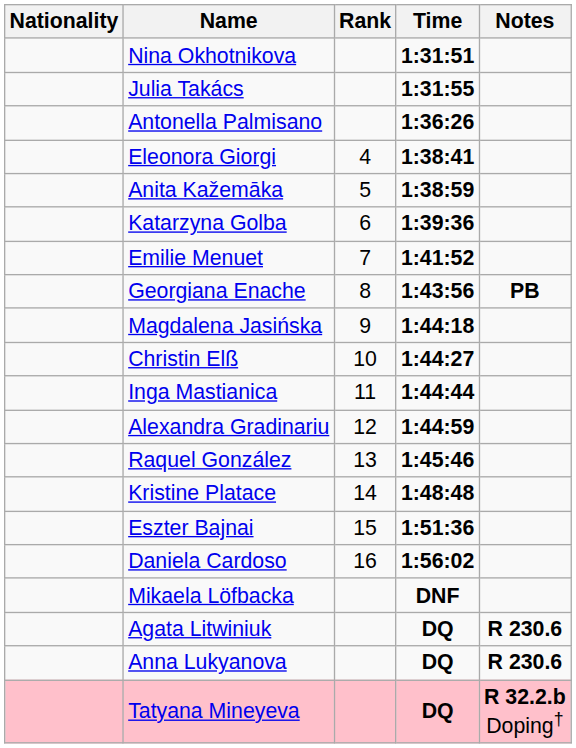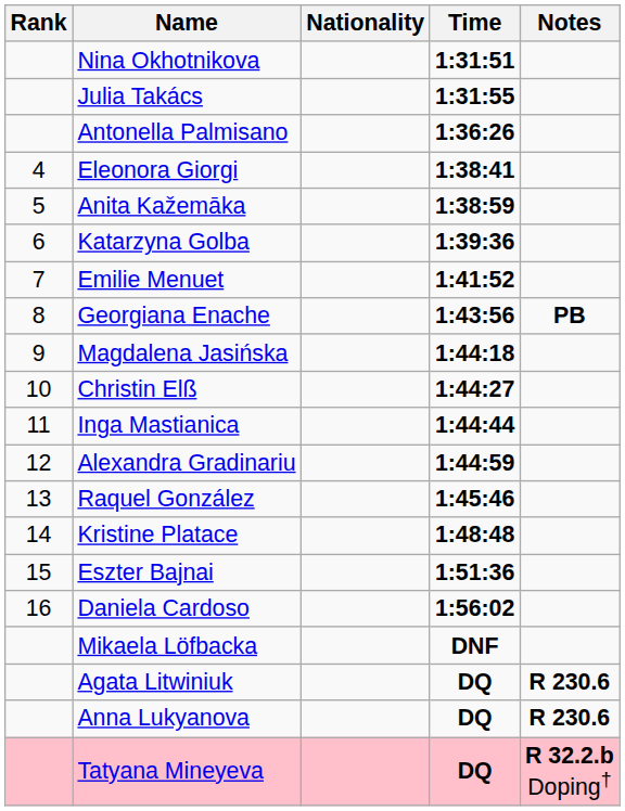 <table class="wikitable sortable" style="text-align:center">
 <tr>
+<th>Rank</th>
+<th>Name</th>
 <th>Nationality</th>
-<th>Name</th>
-<th>Rank</th>
 <th>Time</th>
 <th>Notes</th>
 </tr>
 <tr>
+<td></td>
+<td align=left><a href='#'>Nina Okhotnikova</a></td>
 <td align=left></td>
-<td align=left><a href='#'>Nina Okhotnikova</a></td>
-<td></td>
 <td><strong>1:31:51</strong></td>
 <td></td>
 </tr>
 <tr>
+<td></td>
+<td align=left><a href='#'>Julia Takács</a></td>
 <td align=left></td>
-<td align=left><a href='#'>Julia Takács</a></td>
-<td></td>
 <td><strong>1:31:55</strong></td>
 <td></td>
 </tr>
 <tr>
+<td></td>
+<td align=left><a href='#'>Antonella Palmisano</a></td>
 <td align=left></td>
-<td align=left><a href='#'>Antonella Palmisano</a></td>
-<td></td>
 <td><strong>1:36:26</strong></td>
 <td></td>
 </tr>
 <tr>
+<td>4</td>
+<td align=left><a href='#'>Eleonora Giorgi</a></td>
 <td align=left></td>
-<td align=left><a href='#'>Eleonora Giorgi</a></td>
-<td>4</td>
 <td><strong>1:38:41</strong></td>
 <td></td>
 </tr>
 <tr>
+<td>5</td>
+<td align=left><a href='#'>Anita Kažemāka</a></td>
 <td align=left></td>
-<td align=left><a href='#'>Anita Kažemāka</a></td>
-<td>5</td>
 <td><strong>1:38:59</strong></td>
 <td></td>
 </tr>
 <tr>
+<td>6</td>
+<td align=left><a href='#'>Katarzyna Golba</a></td>
 <td align=left></td>
-<td align=left><a href='#'>Katarzyna Golba</a></td>
-<td>6</td>
 <td><strong>1:39:36</strong></td>
 <td></td>
 </tr>
 <tr>
+<td>7</td>
+<td align=left><a href='#'>Emilie Menuet</a></td>
 <td align=left></td>
-<td align=left><a href='#'>Emilie Menuet</a></td>
-<td>7</td>
 <td><strong>1:41:52</strong></td>
 <td></td>
 </tr>
 <tr>
+<td>8</td>
+<td align=left><a href='#'>Georgiana Enache</a></td>
 <td align=left></td>
-<td align=left><a href='#'>Georgiana Enache</a></td>
-<td>8</td>
 <td><strong>1:43:56</strong></td>
 <td><strong>PB</strong></td>
 </tr>
 <tr>
+<td>9</td>
+<td align=left><a href='#'>Magdalena Jasińska</a></td>
 <td align=left></td>
-<td align=left><a href='#'>Magdalena Jasińska</a></td>
-<td>9</td>
 <td><strong>1:44:18</strong></td>
 <td></td>
 </tr>
 <tr>
+<td>10</td>
+<td align=left><a href='#'>Christin Elß</a></td>
 <td align=left></td>
-<td align=left><a href='#'>Christin Elß</a></td>
-<td>10</td>
 <td><strong>1:44:27</strong></td>
 <td></td>
 </tr>
 <tr>
+<td>11</td>
+<td align=left><a href='#'>Inga Mastianica</a></td>
 <td align=left></td>
-<td align=left><a href='#'>Inga Mastianica</a></td>
-<td>11</td>
 <td><strong>1:44:44</strong></td>
 <td></td>
 </tr>
 <tr>
+<td>12</td>
+<td align=left><a href='#'>Alexandra Gradinariu</a></td>
 <td align=left></td>
-<td align=left><a href='#'>Alexandra Gradinariu</a></td>
-<td>12</td>
 <td><strong>1:44:59</strong></td>
 <td></td>
 </tr>
 <tr>
+<td>13</td>
+<td align=left><a href='#'>Raquel González</a></td>
 <td align=left></td>
-<td align=left><a href='#'>Raquel González</a></td>
-<td>13</td>
 <td><strong>1:45:46</strong></td>
 <td></td>
 </tr>
 <tr>
+<td>14</td>
+<td align=left><a href='#'>Kristine Platace</a></td>
 <td align=left></td>
-<td align=left><a href='#'>Kristine Platace</a></td>
-<td>14</td>
 <td><strong>1:48:48</strong></td>
 <td></td>
 </tr>
 <tr>
+<td>15</td>
+<td align=left><a href='#'>Eszter Bajnai</a></td>
 <td align=left></td>
-<td align=left><a href='#'>Eszter Bajnai</a></td>
-<td>15</td>
 <td><strong>1:51:36</strong></td>
 <td></td>
 </tr>
 <tr>
+<td>16</td>
+<td align=left><a href='#'>Daniela Cardoso</a></td>
 <td align=left></td>
-<td align=left><a href='#'>Daniela Cardoso</a></td>
-<td>16</td>
 <td><strong>1:56:02</strong></td>
 <td></td>
 </tr>
 <tr>
+<td></td>
+<td align=left><a href='#'>Mikaela Löfbacka</a></td>
 <td align=left></td>
-<td align=left><a href='#'>Mikaela Löfbacka</a></td>
-<td></td>
 <td><strong>DNF</strong></td>
 <td></td>
 </tr>
 <tr>
+<td></td>
+<td align=left><a href='#'>Agata Litwiniuk</a></td>
 <td align=left></td>
-<td align=left><a href='#'>Agata Litwiniuk</a></td>
-<td></td>
 <td><strong>DQ</strong></td>
 <td><strong>R 230.6</strong></td>
 </tr>
 <tr>
+<td></td>
+<td align=left><a href='#'>Anna Lukyanova</a></td>
 <td align=left></td>
-<td align=left><a href='#'>Anna Lukyanova</a></td>
-<td></td>
 <td><strong>DQ</strong></td>
 <td><strong>R 230.6</strong></td>
 </tr>
 <tr bgcolor=pink>
+<td></td>
+<td align=left><a href='#'>Tatyana Mineyeva</a></td>
 <td align=left></td>
-<td align=left><a href='#'>Tatyana Mineyeva</a></td>
-<td></td>
 <td><strong>DQ</strong></td>
 <td><strong>R 32.2.b</strong><br>Doping<sup>†</sup></td>
 </tr>
 </table>
